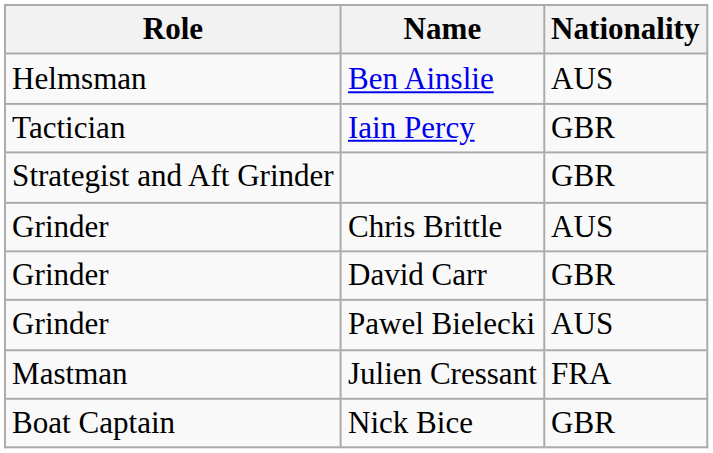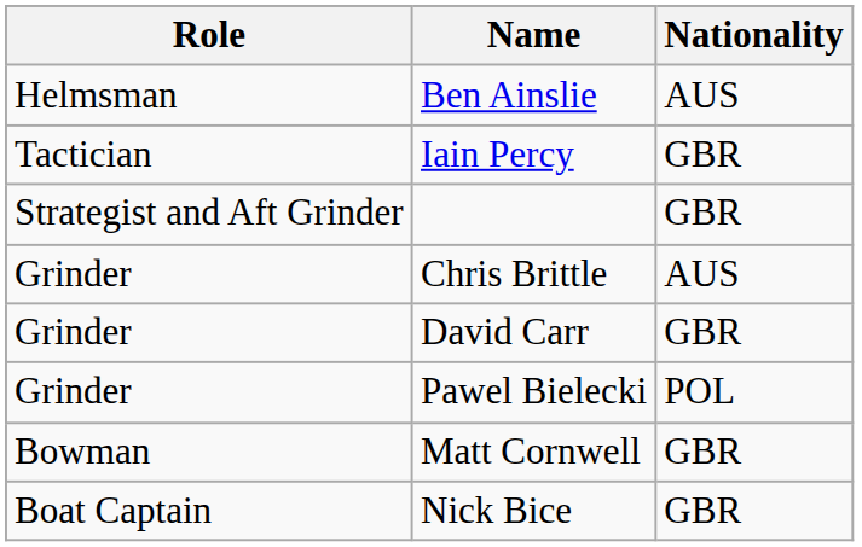 <table class="wikitable">
 <tr>
 <th>Role</th>
 <th>Name</th>
 <th>Nationality</th>
 </tr>
 <tr>
 <td>Helmsman</td>
 <td><a href='#'>Ben Ainslie</a></td>
 <td> AUS</td>
 </tr>
 <tr>
 <td>Tactician</td>
 <td><a href='#'>Iain Percy</a></td>
 <td> GBR</td>
 </tr>
 <tr>
 <td>Strategist and Aft Grinder</td>
 <td></td>
 <td> GBR</td>
 </tr>
 <tr>
 <td>Grinder</td>
 <td>Chris Brittle</td>
 <td> AUS</td>
 </tr>
 <tr>
 <td>Grinder</td>
 <td>David Carr</td>
 <td> GBR</td>
 </tr>
 <tr>
 <td>Grinder</td>
 <td>Pawel Bielecki</td>
-<td> AUS</td>
+<td> POL</td>
 </tr>
 <tr>
-<td>Mastman</td>
-<td>Julien Cressant</td>
-<td> FRA</td>
+<td>Bowman</td>
+<td>Matt Cornwell</td>
+<td> GBR</td>
 </tr>
 <tr>
 <td>Boat Captain</td>
 <td>Nick Bice</td>
 <td> GBR</td>
 </tr>
 </table>
